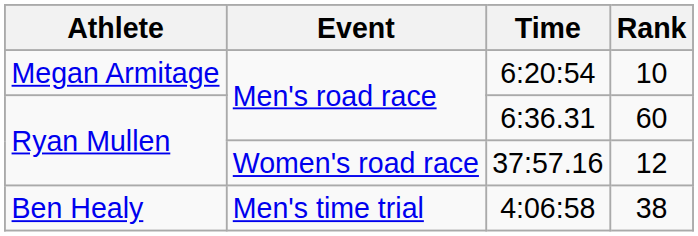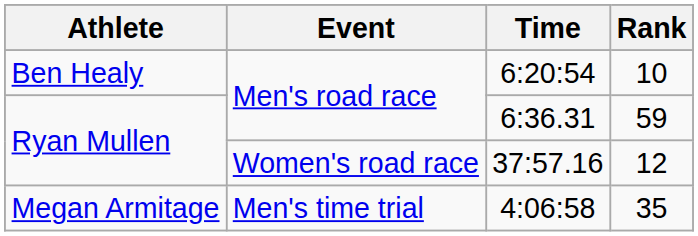 <table class=wikitable style=font-size:95%;text-align:center>
 <tr>
 <th>Athlete</th>
 <th>Event</th>
 <th>Time</th>
 <th>Rank</th>
 </tr>
 <tr align=center>
-<td align=left><a href='#'>Megan Armitage</a></td>
+<td align=left><a href='#'>Ben Healy</a></td>
 <td align=left rowspan=2><a href='#'>Men's road race</a></td>
 <td>6:20:54</td>
 <td>10</td>
 </tr>
 <tr align=center>
 <td rowspan=2 align="left"><a href='#'>Ryan Mullen</a></td>
 <td>6:36.31</td>
-<td>60</td>
+<td>59</td>
 </tr>
 <tr align=center>
 <td align=center><a href='#'>Women's road race</a></td>
 <td>37:57.16</td>
 <td>12</td>
 </tr>
 <tr align=center>
-<td align=left><a href='#'>Ben Healy</a></td>
+<td align=left><a href='#'>Megan Armitage</a></td>
 <td align=left><a href='#'>Men's time trial</a></td>
 <td>4:06:58</td>
-<td>38</td>
+<td>35</td>
 </tr>
 </table>
